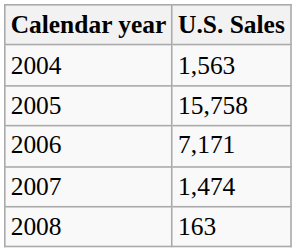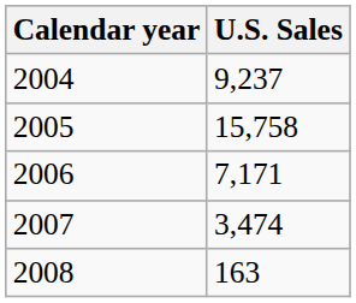 <table class="wikitable">
 <tr>
 <th>Calendar year</th>
 <th>U.S. Sales</th>
 </tr>
 <tr>
 <td>2004</td>
-<td>1,563</td>
+<td>9,237</td>
 </tr>
 <tr>
 <td>2005</td>
 <td>15,758</td>
 </tr>
 <tr>
 <td>2006</td>
 <td>7,171</td>
 </tr>
 <tr>
 <td>2007</td>
-<td>1,474</td>
+<td>3,474</td>
 </tr>
 <tr>
 <td>2008</td>
 <td>163</td>
 </tr>
 </table>
